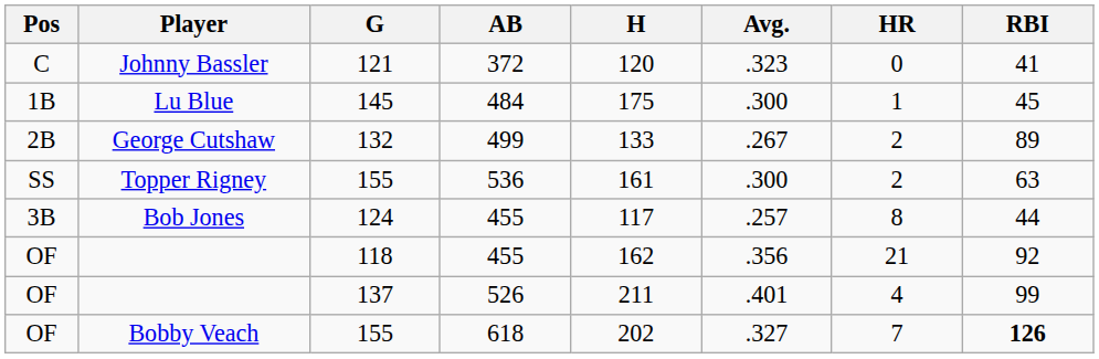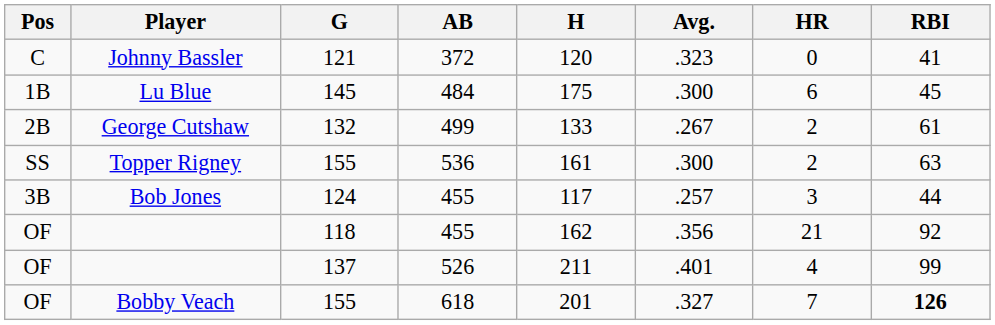 <table class="wikitable sortable">
 <tr>
 <th bgcolor="#DDDDFF" width="5%">Pos</th>
 <th bgcolor="#DDDDFF" width="16%">Player</th>
 <th bgcolor="#DDDDFF" width="9%">G</th>
 <th bgcolor="#DDDDFF" width="9%">AB</th>
 <th bgcolor="#DDDDFF" width="9%">H</th>
 <th bgcolor="#DDDDFF" width="9%">Avg.</th>
 <th bgcolor="#DDDDFF" width="9%">HR</th>
 <th bgcolor="#DDDDFF" width="9%">RBI</th>
 </tr>
 <tr align="center">
 <td>C</td>
 <td><a href='#'>Johnny Bassler</a></td>
 <td>121</td>
 <td>372</td>
 <td>120</td>
 <td>.323</td>
 <td>0</td>
 <td>41</td>
 </tr>
 <tr align="center">
 <td>1B</td>
 <td><a href='#'>Lu Blue</a></td>
 <td>145</td>
 <td>484</td>
 <td>175</td>
 <td>.300</td>
-<td>1</td>
+<td>6</td>
 <td>45</td>
 </tr>
 <tr align="center">
 <td>2B</td>
 <td><a href='#'>George Cutshaw</a></td>
 <td>132</td>
 <td>499</td>
 <td>133</td>
 <td>.267</td>
 <td>2</td>
-<td>89</td>
+<td>61</td>
 </tr>
 <tr align="center">
 <td>SS</td>
 <td><a href='#'>Topper Rigney</a></td>
 <td>155</td>
 <td>536</td>
 <td>161</td>
 <td>.300</td>
 <td>2</td>
 <td>63</td>
 </tr>
 <tr align="center">
 <td>3B</td>
 <td><a href='#'>Bob Jones</a></td>
 <td>124</td>
 <td>455</td>
 <td>117</td>
 <td>.257</td>
-<td>8</td>
+<td>3</td>
 <td>44</td>
 </tr>
 <tr align="center">
 <td>OF</td>
 <td></td>
 <td>118</td>
 <td>455</td>
 <td>162</td>
 <td>.356</td>
 <td>21</td>
 <td>92</td>
 </tr>
 <tr align="center">
 <td>OF</td>
 <td></td>
 <td>137</td>
 <td>526</td>
 <td>211</td>
 <td>.401</td>
 <td>4</td>
 <td>99</td>
 </tr>
 <tr align="center">
 <td>OF</td>
 <td><a href='#'>Bobby Veach</a></td>
 <td>155</td>
 <td>618</td>
-<td>202</td>
+<td>201</td>
 <td>.327</td>
 <td>7</td>
 <td><strong>126</strong></td>
 </tr>
 </table>
